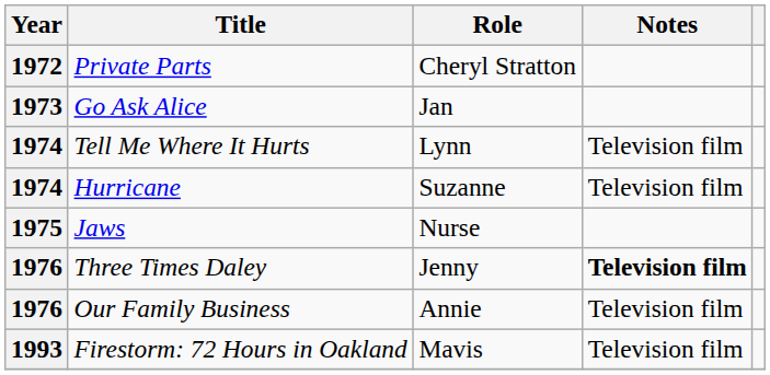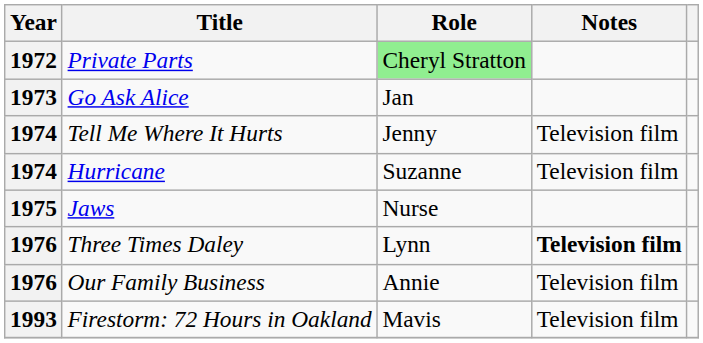 <table class="wikitable plainrowheaders sortable" style="margin-right: 0;">
 <tr>
 <th scope="col">Year</th>
 <th scope="col">Title</th>
 <th scope="col">Role</th>
 <th scope="col" class="unsortable">Notes</th>
 <th scope="col" class="unsortable"></th>
 </tr>
 <tr>
 <th scope="row">1972</th>
 <td><em><a href='#'>Private Parts</a></em></td>
-<td>Cheryl Stratton</td>
+<td style="background: lightgreen;">Cheryl Stratton</td>
 <td></td>
 <td style="text-align:center;"></td>
 </tr>
 <tr>
 <th scope="row">1973</th>
 <td><em><a href='#'>Go Ask Alice</a></em></td>
 <td>Jan</td>
 <td></td>
 <td style="text-align:center;"></td>
 </tr>
 <tr>
 <th scope="row">1974</th>
 <td><em>Tell Me Where It Hurts</em></td>
-<td>Lynn</td>
+<td>Jenny</td>
 <td>Television film</td>
 <td style="text-align:center;"></td>
 </tr>
 <tr>
 <th scope="row">1974</th>
 <td><em><a href='#'>Hurricane</a></em></td>
 <td>Suzanne</td>
 <td>Television film</td>
 <td style="text-align:center;"></td>
 </tr>
 <tr>
 <th scope="row">1975</th>
 <td><em><a href='#'>Jaws</a></em></td>
 <td>Nurse</td>
 <td></td>
 <td style="text-align:center;"></td>
 </tr>
 <tr>
 <th scope="row">1976</th>
 <td><em>Three Times Daley</em></td>
-<td>Jenny</td>
+<td>Lynn</td>
 <td><strong>Television film</strong></td>
 <td style="text-align:center;"></td>
 </tr>
 <tr>
 <th scope="row">1976</th>
 <td><em>Our Family Business</em></td>
 <td>Annie</td>
 <td>Television film</td>
 <td style="text-align:center;"></td>
 </tr>
 <tr>
 <th scope="row">1993</th>
 <td><em>Firestorm: 72 Hours in Oakland</em></td>
 <td>Mavis</td>
 <td>Television film</td>
 <td style="text-align:center;"></td>
 </tr>
 <tr>
 </tr>
 </table>
